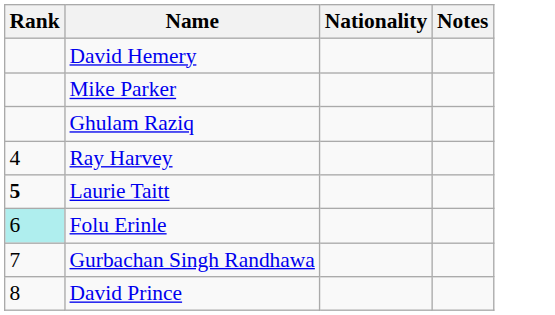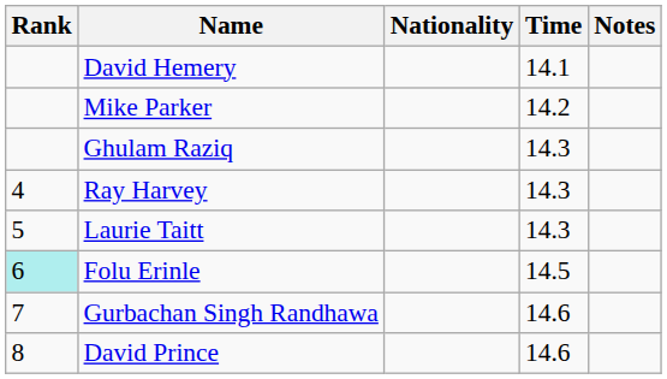 <table class="wikitable sortable">
 <tr>
 <th scope="col">Rank</th>
 <th scope="col">Name</th>
 <th scope="col">Nationality</th>
+<th scope="col">Time</th>
 <th scope="col">Notes</th>
 </tr>
 <tr>
 <td></td>
 <td align=left><a href='#'>David Hemery</a></td>
 <td align=left></td>
+<td>14.1</td>
 <td></td>
 </tr>
 <tr>
 <td></td>
 <td align=left><a href='#'>Mike Parker</a></td>
 <td align=left></td>
+<td>14.2</td>
 <td></td>
 </tr>
 <tr>
 <td></td>
 <td align=left><a href='#'>Ghulam Raziq</a></td>
 <td align=left></td>
+<td>14.3</td>
 <td></td>
 </tr>
 <tr>
 <td>4</td>
 <td align=left><a href='#'>Ray Harvey</a></td>
 <td align=left></td>
+<td>14.3</td>
 <td></td>
 </tr>
 <tr>
-<td><strong>5</strong></td>
+<td>5</td>
 <td align=left><a href='#'>Laurie Taitt</a></td>
 <td align=left></td>
+<td>14.3</td>
 <td></td>
 </tr>
 <tr>
 <td style="background: paleturquoise;">6</td>
 <td align=left><a href='#'>Folu Erinle</a></td>
 <td align=left></td>
+<td>14.5</td>
 <td></td>
 </tr>
 <tr>
 <td>7</td>
 <td align=left><a href='#'>Gurbachan Singh Randhawa</a></td>
 <td align=left></td>
+<td>14.6</td>
 <td></td>
 </tr>
 <tr>
 <td>8</td>
 <td align=left><a href='#'>David Prince</a></td>
 <td align=left></td>
+<td>14.6</td>
 <td></td>
 </tr>
 </table>
